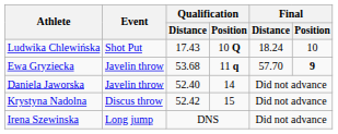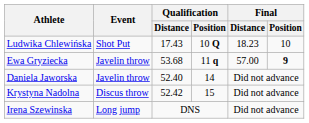 <table class=wikitable style="font-size:90%">
 <tr>
 <th rowspan="2">Athlete</th>
 <th rowspan="2">Event</th>
 <th colspan="2">Qualification</th>
 <th colspan="2">Final</th>
 </tr>
 <tr style="font-size:95%">
 <th>Distance</th>
 <th>Position</th>
 <th>Distance</th>
 <th>Position</th>
 </tr>
 <tr align=center>
 <td align=left><a href='#'>Ludwika Chlewińska</a></td>
 <td align=left><a href='#'>Shot Put</a></td>
 <td>17.43</td>
 <td>10 <strong>Q</strong></td>
-<td>18.24</td>
+<td>18.23</td>
 <td>10</td>
 </tr>
 <tr align=center>
 <td align=left><a href='#'>Ewa Gryziecka</a></td>
 <td align=left><a href='#'>Javelin throw</a></td>
 <td>53.68</td>
 <td>11 <strong>q</strong></td>
-<td>57.70</td>
+<td>57.00</td>
 <td><strong>9</strong></td>
 </tr>
 <tr align=center>
 <td align=left><a href='#'>Daniela Jaworska</a></td>
 <td align=left><a href='#'>Javelin throw</a></td>
 <td>52.40</td>
 <td>14</td>
 <td colspan=2>Did not advance</td>
 </tr>
 <tr align=center>
 <td align=left><a href='#'>Krystyna Nadolna</a></td>
 <td align=left><a href='#'>Discus throw</a></td>
 <td>52.42</td>
 <td>15</td>
 <td colspan=2>Did not advance</td>
 </tr>
 <tr align=center>
 <td align=left><a href='#'>Irena Szewinska</a></td>
 <td align=left><a href='#'>Long jump</a></td>
 <td colspan=2>DNS</td>
 <td colspan=6>Did not advance</td>
 </tr>
 </table>
